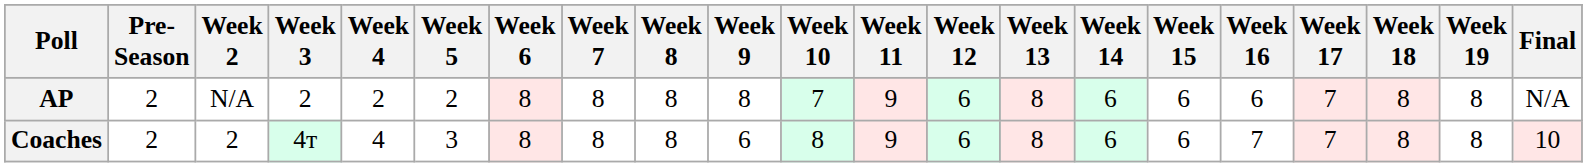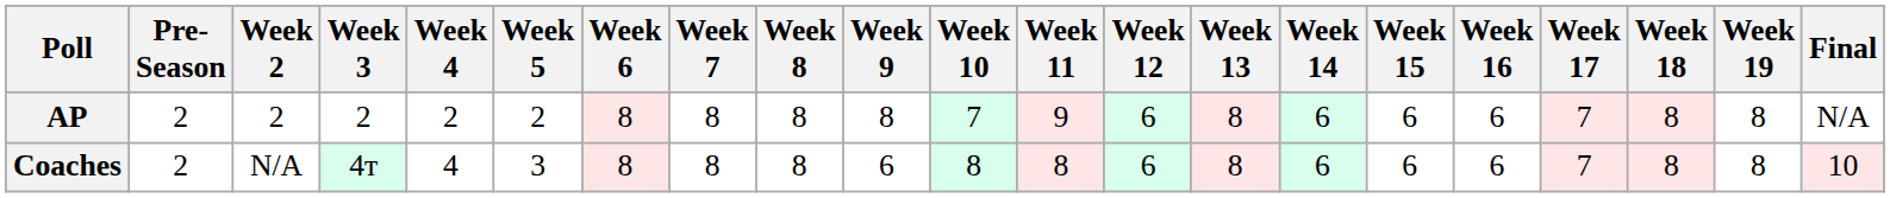 <table class="wikitable" style="white-space:nowrap;font-size:90%">
 <tr>
 <th>Poll</th>
 <th>Pre-<br>Season</th>
 <th>Week<br>2</th>
 <th>Week<br>3</th>
 <th>Week<br>4</th>
 <th>Week<br>5</th>
 <th>Week<br>6</th>
 <th>Week<br>7</th>
 <th>Week<br>8</th>
 <th>Week<br>9</th>
 <th>Week<br>10</th>
 <th>Week<br>11</th>
 <th>Week<br>12</th>
 <th>Week<br>13</th>
 <th>Week<br>14</th>
 <th>Week<br>15</th>
 <th>Week<br>16</th>
 <th>Week<br>17</th>
 <th>Week<br>18</th>
 <th>Week<br>19</th>
 <th>Final</th>
 </tr>
 <tr style="text-align:center;">
 <th>AP</th>
 <td style="background:#FFFFFF;">2</td>
-<td style="background:#FFFFFF;">N/A</td>
+<td style="background:#FFFFFF;">2</td>
 <td style="background:#FFFFFF;">2</td>
 <td style="background:#FFFFFF;">2</td>
 <td style="background:#FFFFFF;">2</td>
 <td style="background:#FFE6E6;">8</td>
 <td style="background:#FFFFFF;">8</td>
 <td style="background:#FFFFFF;">8</td>
 <td style="background:#FFFFFF;">8</td>
 <td style="background:#D8FFEB;">7</td>
 <td style="background:#FFE6E6;">9</td>
 <td style="background:#D8FFEB;">6</td>
 <td style="background:#FFE6E6;">8</td>
 <td style="background:#D8FFEB;">6</td>
 <td style="background:#FFFFFF;">6</td>
 <td style="background:#FFFFFF;">6</td>
 <td style="background:#FFE6E6;">7</td>
 <td style="background:#FFE6E6;">8</td>
 <td style="background:#FFFFFF;">8</td>
 <td style="background:#FFFFFF;">N/A</td>
 </tr>
 <tr style="text-align:center;">
 <th>Coaches</th>
 <td style="background:#FFFFFF;">2</td>
-<td style="background:#FFFFFF;">2</td>
+<td style="background:#FFFFFF;">N/A</td>
 <td style="background:#D8FFEB;">4т</td>
 <td style="background:#FFFFFF;">4</td>
 <td style="background:#FFFFFF;">3</td>
 <td style="background:#FFE6E6;">8</td>
 <td style="background:#FFFFFF;">8</td>
 <td style="background:#FFFFFF;">8</td>
 <td style="background:#FFFFFF;">6</td>
 <td style="background:#D8FFEB;">8</td>
-<td style="background:#FFE6E6;">9</td>
+<td style="background:#FFE6E6;">8</td>
 <td style="background:#D8FFEB;">6</td>
 <td style="background:#FFE6E6;">8</td>
 <td style="background:#D8FFEB;">6</td>
 <td style="background:#FFFFFF;">6</td>
-<td style="background:#FFFFFF;">7</td>
+<td style="background:#FFFFFF;">6</td>
 <td style="background:#FFE6E6;">7</td>
 <td style="background:#FFE6E6;">8</td>
 <td style="background:#FFFFFF;">8</td>
 <td style="background:#FFE6E6;">10</td>
 </tr>
 </table>
